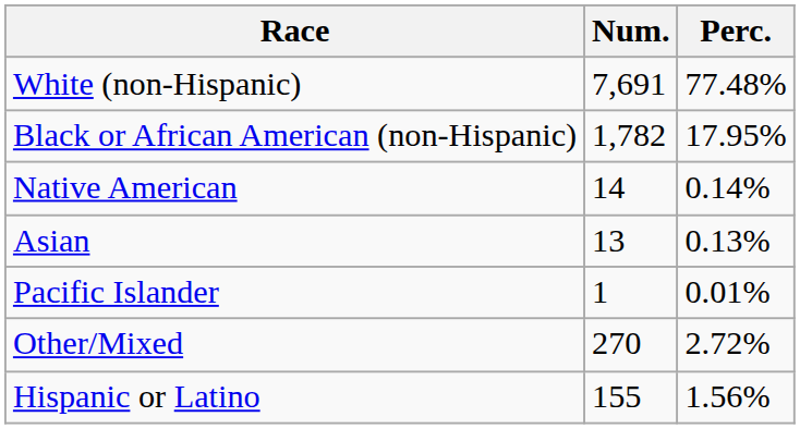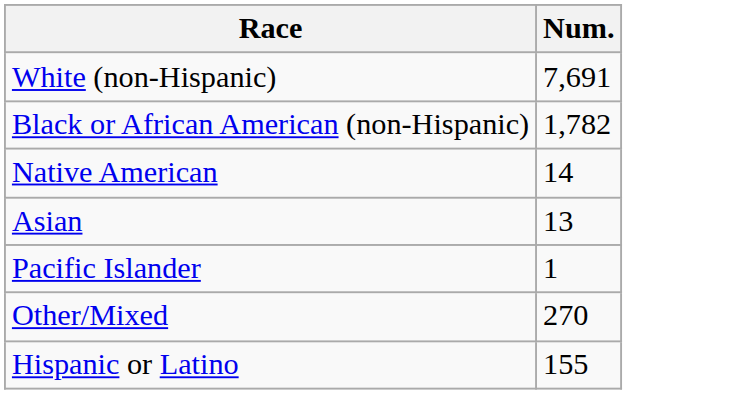 <table class="wikitable">
 <tr>
 <th>Race</th>
 <th>Num.</th>
-<th>Perc.</th>
 </tr>
 <tr>
 <td><a href='#'>White</a> (non-Hispanic)</td>
 <td>7,691</td>
-<td>77.48%</td>
 </tr>
 <tr>
 <td><a href='#'>Black or African American</a> (non-Hispanic)</td>
 <td>1,782</td>
-<td>17.95%</td>
 </tr>
 <tr>
 <td><a href='#'>Native American</a></td>
 <td>14</td>
-<td>0.14%</td>
 </tr>
 <tr>
 <td><a href='#'>Asian</a></td>
 <td>13</td>
-<td>0.13%</td>
 </tr>
 <tr>
 <td><a href='#'>Pacific Islander</a></td>
 <td>1</td>
-<td>0.01%</td>
 </tr>
 <tr>
 <td><a href='#'>Other/Mixed</a></td>
 <td>270</td>
-<td>2.72%</td>
 </tr>
 <tr>
 <td><a href='#'>Hispanic</a> or <a href='#'>Latino</a></td>
 <td>155</td>
-<td>1.56%</td>
 </tr>
 </table>
